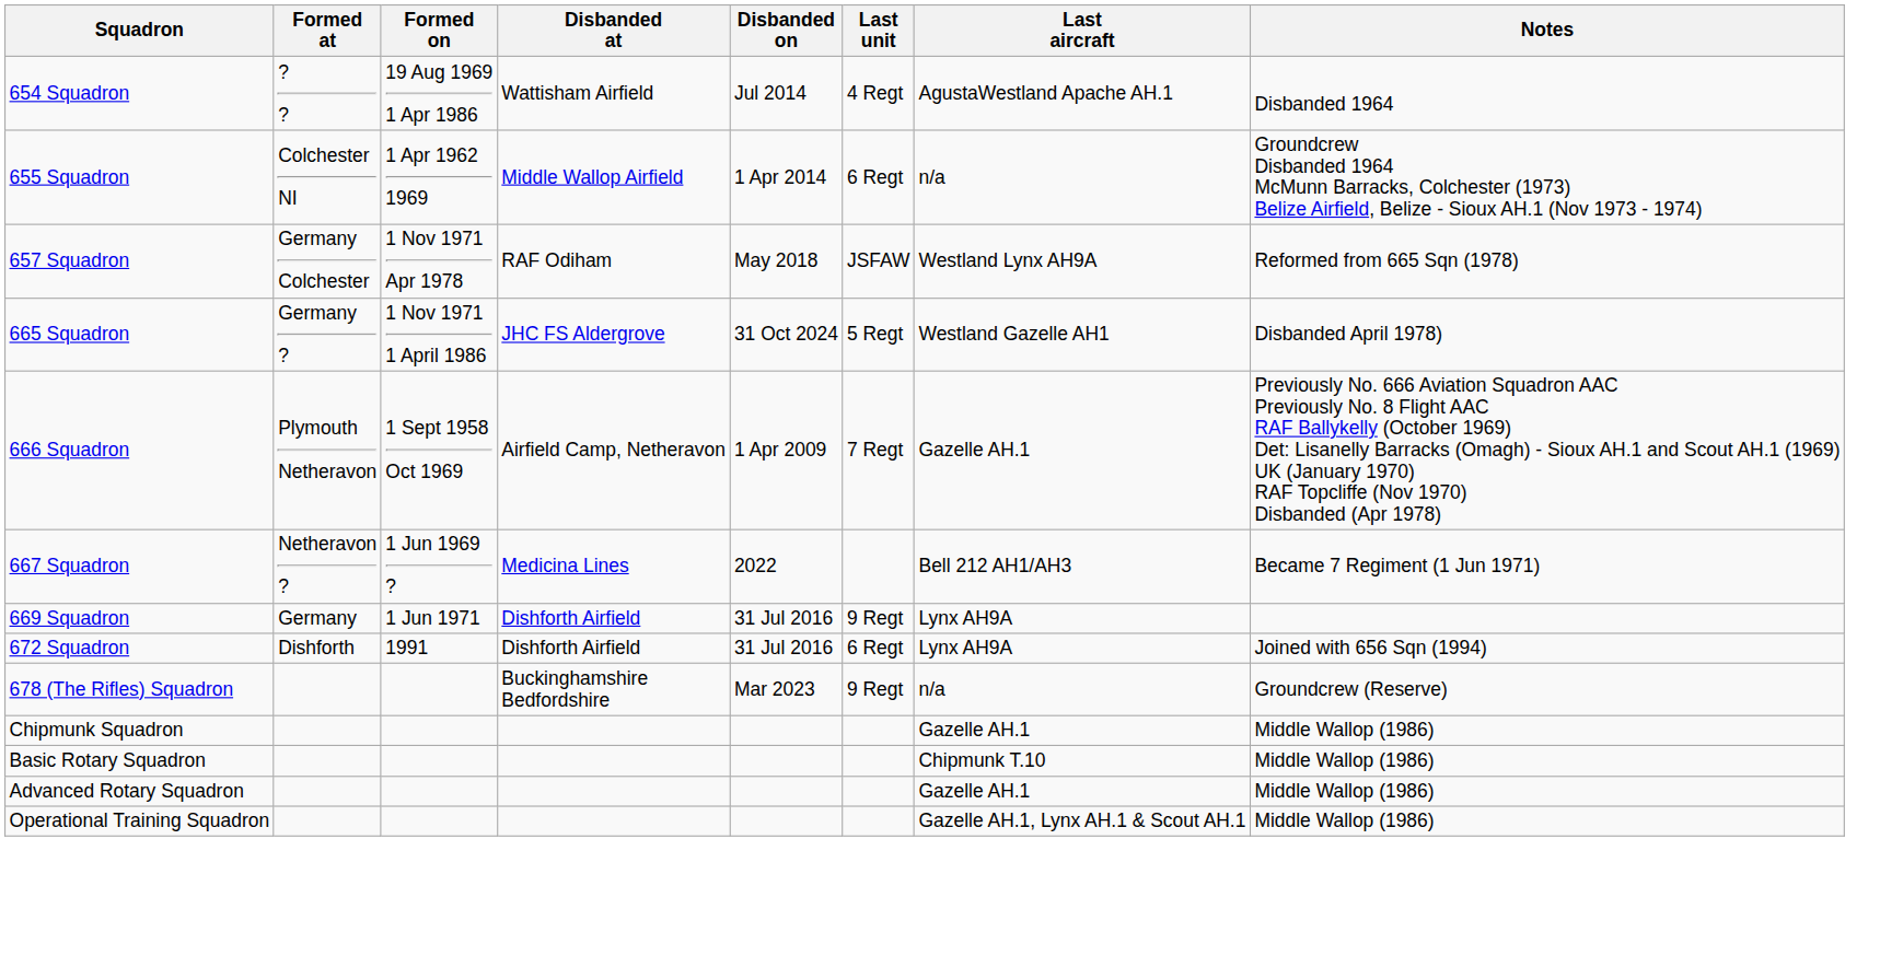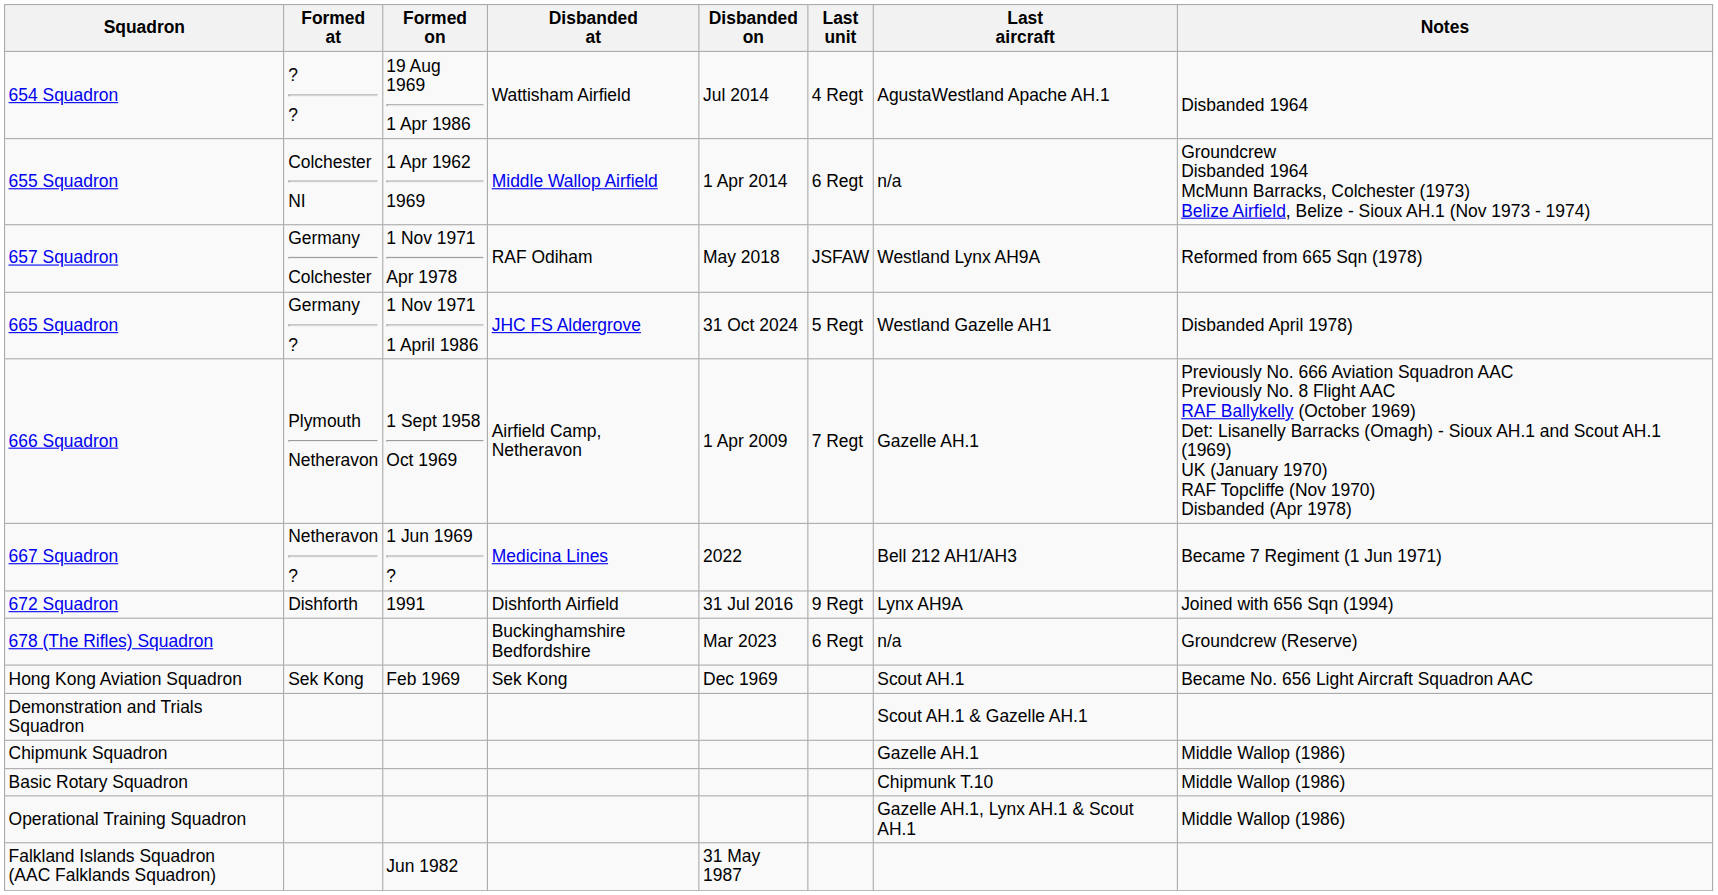 <table class="wikitable">
 <tr>
 <th>Squadron</th>
 <th>Formed<br>at</th>
 <th>Formed<br>on</th>
 <th>Disbanded<br>at</th>
 <th>Disbanded<br>on</th>
 <th>Last<br>unit</th>
 <th>Last<br>aircraft</th>
 <th>Notes</th>
 </tr>
 <tr>
 <td><a href='#'>654 Squadron</a></td>
 <td>?<hr>?</td>
 <td>19 Aug 1969<hr>1 Apr 1986</td>
 <td>Wattisham Airfield</td>
 <td>Jul 2014</td>
 <td>4 Regt</td>
 <td>AgustaWestland Apache AH.1</td>
 <td><br>Disbanded 1964</td>
 </tr>
 <tr>
 <td><a href='#'>655 Squadron</a></td>
 <td>Colchester<hr>NI</td>
 <td>1 Apr 1962<hr>1969</td>
 <td><a href='#'>Middle Wallop Airfield</a></td>
 <td>1 Apr 2014</td>
 <td>6 Regt</td>
 <td>n/a</td>
 <td>Groundcrew<br>Disbanded 1964<br>McMunn Barracks, Colchester (1973)<br><a href='#'>Belize Airfield</a>, Belize - Sioux AH.1 (Nov 1973 - 1974)</td>
 </tr>
 <tr>
 <td><a href='#'>657 Squadron</a></td>
 <td>Germany<hr>Colchester</td>
 <td>1 Nov 1971<hr>Apr 1978</td>
 <td>RAF Odiham</td>
 <td>May 2018</td>
 <td>JSFAW</td>
 <td>Westland Lynx AH9A</td>
 <td>Reformed from 665 Sqn (1978)</td>
 </tr>
 <tr>
 <td><a href='#'>665 Squadron</a></td>
 <td>Germany<hr>?</td>
 <td>1 Nov 1971<hr>1 April 1986</td>
 <td><a href='#'>JHC FS Aldergrove</a></td>
 <td>31 Oct 2024</td>
 <td>5 Regt</td>
 <td>Westland Gazelle AH1</td>
 <td>Disbanded April 1978)</td>
 </tr>
 <tr>
 <td><a href='#'>666 Squadron</a></td>
 <td>Plymouth<hr>Netheravon</td>
 <td>1 Sept 1958<hr>Oct 1969</td>
 <td>Airfield Camp, Netheravon</td>
 <td>1 Apr 2009</td>
 <td>7 Regt</td>
 <td>Gazelle AH.1</td>
 <td>Previously No. 666 Aviation Squadron AAC<br>Previously No. 8 Flight AAC<br><a href='#'>RAF Ballykelly</a> (October 1969)<br>Det: Lisanelly Barracks (Omagh) - Sioux AH.1 and Scout AH.1 (1969)<br>UK (January 1970)<br>RAF Topcliffe (Nov 1970)<br>Disbanded (Apr 1978)</td>
 </tr>
 <tr>
 <td><a href='#'>667 Squadron</a></td>
 <td>Netheravon<hr>?</td>
 <td>1 Jun 1969<hr>?</td>
 <td><a href='#'>Medicina Lines</a></td>
 <td>2022</td>
 <td></td>
 <td>Bell 212 AH1/AH3</td>
 <td> Became 7 Regiment (1 Jun 1971)</td>
 </tr>
 <tr>
-<td><a href='#'>669 Squadron</a></td>
-<td>Germany</td>
-<td>1 Jun 1971</td>
-<td><a href='#'>Dishforth Airfield</a></td>
-<td>31 Jul 2016</td>
-<td>9 Regt</td>
-<td>Lynx AH9A</td>
-<td></td>
-</tr>
-<tr>
 <td><a href='#'>672 Squadron</a></td>
 <td>Dishforth</td>
 <td>1991</td>
 <td>Dishforth Airfield</td>
 <td>31 Jul 2016</td>
-<td>6 Regt</td>
+<td>9 Regt</td>
 <td>Lynx AH9A</td>
 <td>Joined with 656 Sqn (1994)</td>
 </tr>
 <tr>
 <td><a href='#'>678 (The Rifles) Squadron</a></td>
 <td></td>
 <td></td>
 <td>Buckinghamshire<br>Bedfordshire</td>
 <td>Mar 2023</td>
-<td>9 Regt</td>
+<td>6 Regt</td>
 <td>n/a</td>
 <td>Groundcrew (Reserve)</td>
+</tr>
+<tr>
+<td>Hong Kong Aviation Squadron</td>
+<td>Sek Kong</td>
+<td>Feb 1969</td>
+<td>Sek Kong</td>
+<td>Dec 1969</td>
+<td></td>
+<td>Scout AH.1</td>
+<td>Became No. 656 Light Aircraft Squadron AAC</td>
+</tr>
+<tr>
+<td>Demonstration and Trials Squadron</td>
+<td></td>
+<td></td>
+<td></td>
+<td></td>
+<td></td>
+<td>Scout AH.1 & Gazelle AH.1</td>
+<td></td>
 </tr>
 <tr>
 <td>Chipmunk Squadron</td>
 <td></td>
 <td></td>
 <td></td>
 <td></td>
 <td></td>
 <td>Gazelle AH.1</td>
 <td>Middle Wallop (1986)</td>
 </tr>
 <tr>
 <td>Basic Rotary Squadron</td>
 <td></td>
 <td></td>
 <td></td>
 <td></td>
 <td></td>
 <td>Chipmunk T.10</td>
 <td>Middle Wallop (1986)</td>
 </tr>
 <tr>
-<td>Advanced Rotary Squadron</td>
-<td></td>
-<td></td>
-<td></td>
-<td></td>
-<td></td>
-<td>Gazelle AH.1</td>
-<td>Middle Wallop (1986)</td>
-</tr>
-<tr>
 <td>Operational Training Squadron</td>
 <td></td>
 <td></td>
 <td></td>
 <td></td>
 <td></td>
 <td>Gazelle AH.1, Lynx AH.1 & Scout AH.1</td>
 <td>Middle Wallop (1986)</td>
 </tr>
+<tr>
+<td>Falkland Islands Squadron<br>(AAC Falklands Squadron)</td>
+<td></td>
+<td>Jun 1982</td>
+<td></td>
+<td>31 May 1987</td>
+<td></td>
+<td></td>
+<td></td>
+</tr>
 </table>
